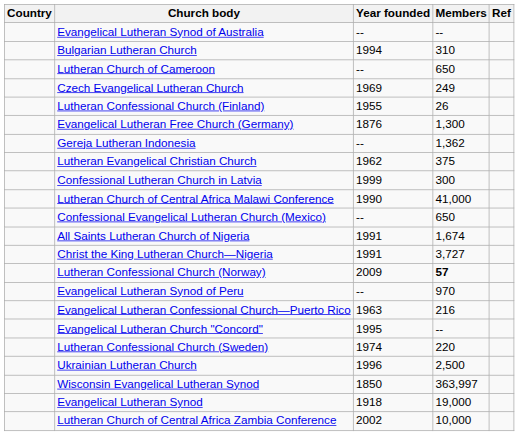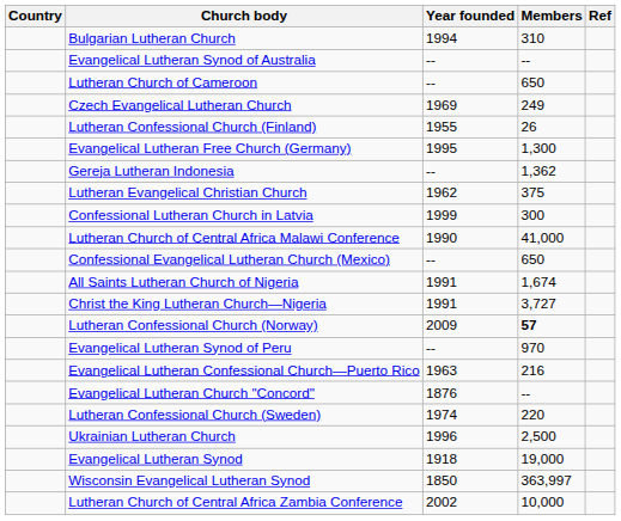 <table class="wikitable sortable">
 <tr>
 <th>Country</th>
 <th>Church body</th>
 <th>Year founded</th>
 <th data-sort-type=number>Members</th>
 <th class="unsortable">Ref</th>
 </tr>
 <tr>
 <td></td>
-<td><a href='#'>Evangelical Lutheran Synod of Australia</a></td>
-<td>--</td>
-<td>--</td>
+<td><a href='#'>Bulgarian Lutheran Church</a></td>
+<td>1994</td>
+<td>310</td>
 <td></td>
 </tr>
 <tr>
 <td></td>
-<td><a href='#'>Bulgarian Lutheran Church</a></td>
-<td>1994</td>
-<td>310</td>
+<td><a href='#'>Evangelical Lutheran Synod of Australia</a></td>
+<td>--</td>
+<td>--</td>
 <td></td>
 </tr>
 <tr>
 <td></td>
 <td><a href='#'>Lutheran Church of Cameroon</a></td>
 <td>--</td>
 <td>650</td>
 <td></td>
 </tr>
 <tr>
 <td></td>
 <td><a href='#'>Czech Evangelical Lutheran Church</a></td>
 <td>1969</td>
 <td>249</td>
 <td></td>
 </tr>
 <tr>
 <td></td>
 <td><a href='#'>Lutheran Confessional Church (Finland)</a></td>
 <td>1955</td>
 <td>26</td>
 <td></td>
 </tr>
 <tr>
 <td></td>
 <td><a href='#'>Evangelical Lutheran Free Church (Germany)</a></td>
-<td>1876</td>
+<td>1995</td>
 <td>1,300</td>
 <td></td>
 </tr>
 <tr>
 <td></td>
 <td><a href='#'>Gereja Lutheran Indonesia</a></td>
 <td>--</td>
 <td>1,362</td>
 <td></td>
 </tr>
 <tr>
 <td></td>
 <td><a href='#'>Lutheran Evangelical Christian Church</a></td>
 <td>1962</td>
 <td>375</td>
 <td></td>
 </tr>
 <tr>
 <td></td>
 <td><a href='#'>Confessional Lutheran Church in Latvia</a></td>
 <td>1999</td>
 <td>300</td>
 <td></td>
 </tr>
 <tr>
 <td></td>
 <td><a href='#'>Lutheran Church of Central Africa Malawi Conference</a></td>
 <td>1990</td>
 <td>41,000</td>
 <td></td>
 </tr>
 <tr>
 <td></td>
 <td><a href='#'>Confessional Evangelical Lutheran Church (Mexico)</a></td>
 <td>--</td>
 <td>650</td>
 <td></td>
 </tr>
 <tr>
 <td></td>
 <td><a href='#'>All Saints Lutheran Church of Nigeria</a></td>
 <td>1991</td>
 <td>1,674</td>
 <td></td>
 </tr>
 <tr>
 <td></td>
 <td><a href='#'>Christ the King Lutheran Church—Nigeria</a></td>
 <td>1991</td>
 <td>3,727</td>
 <td></td>
 </tr>
 <tr>
 <td></td>
 <td><a href='#'>Lutheran Confessional Church (Norway)</a></td>
 <td>2009</td>
 <td><strong>57</strong></td>
 <td></td>
 </tr>
 <tr>
 <td></td>
 <td><a href='#'>Evangelical Lutheran Synod of Peru</a></td>
 <td>--</td>
 <td>970</td>
 <td></td>
 </tr>
 <tr>
 <td></td>
 <td><a href='#'>Evangelical Lutheran Confessional Church—Puerto Rico</a></td>
 <td>1963</td>
 <td>216</td>
 <td></td>
 </tr>
 <tr>
 <td></td>
 <td><a href='#'>Evangelical Lutheran Church "Concord"</a></td>
-<td>1995</td>
+<td>1876</td>
 <td>--</td>
 <td></td>
 </tr>
 <tr>
 <td></td>
 <td><a href='#'>Lutheran Confessional Church (Sweden)</a></td>
 <td>1974</td>
 <td>220</td>
 <td></td>
 </tr>
 <tr>
 <td></td>
 <td><a href='#'>Ukrainian Lutheran Church</a></td>
 <td>1996</td>
 <td>2,500</td>
 <td></td>
 </tr>
 <tr>
 <td></td>
-<td><a href='#'>Wisconsin Evangelical Lutheran Synod</a></td>
-<td>1850</td>
-<td>363,997</td>
+<td><a href='#'>Evangelical Lutheran Synod</a></td>
+<td>1918</td>
+<td>19,000</td>
 <td></td>
 </tr>
 <tr>
 <td></td>
-<td><a href='#'>Evangelical Lutheran Synod</a></td>
-<td>1918</td>
-<td>19,000</td>
+<td><a href='#'>Wisconsin Evangelical Lutheran Synod</a></td>
+<td>1850</td>
+<td>363,997</td>
 <td></td>
 </tr>
 <tr>
 <td></td>
 <td><a href='#'>Lutheran Church of Central Africa Zambia Conference</a></td>
 <td>2002</td>
 <td>10,000</td>
 <td></td>
 </tr>
 </table>
